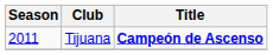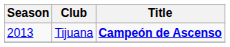 <table class="wikitable">
 <tr>
 <th>Season</th>
 <th>Club</th>
 <th>Title</th>
 </tr>
 <tr>
-<td><a href='#'>2011</a></td>
+<td><a href='#'>2013</a></td>
 <td><a href='#'>Tijuana</a></td>
 <td><strong><a href='#'>Campeón de Ascenso</a></strong></td>
 </tr>
 <tr>
 </tr>
 </table>
